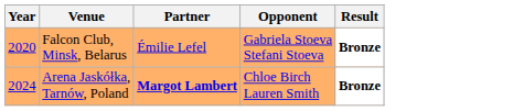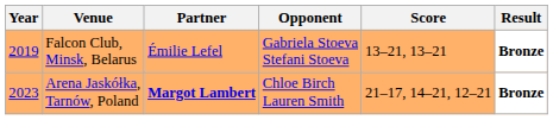 <table class="sortable wikitable" style="font-size: 90%;">
 <tr>
 <th>Year</th>
 <th>Venue</th>
 <th>Partner</th>
 <th>Opponent</th>
+<th>Score</th>
 <th>Result</th>
 </tr>
 <tr style="background:#FFB069">
-<td align="center"><a href='#'>2020</a></td>
+<td align="center"><a href='#'>2019</a></td>
 <td align="left">Falcon Club,<br><a href='#'>Minsk</a>, Belarus</td>
 <td align="left"> <a href='#'>Émilie Lefel</a></td>
 <td align="left"> <a href='#'>Gabriela Stoeva</a><br> <a href='#'>Stefani Stoeva</a></td>
+<td align="left">13–21, 13–21</td>
 <td style="text-align:left; background:white"> <strong>Bronze</strong></td>
 </tr>
 <tr style="background:#FFB069">
-<td align="center"><a href='#'>2024</a></td>
+<td align="center"><a href='#'>2023</a></td>
 <td align="left"><a href='#'>Arena Jaskółka</a>,<br><a href='#'>Tarnów</a>, Poland</td>
 <td align="left"><strong> <a href='#'>Margot Lambert</a></strong></td>
 <td align="left"> <a href='#'>Chloe Birch</a><br> <a href='#'>Lauren Smith</a></td>
+<td align="left">21–17, 14–21, 12–21</td>
 <td style="text-align:left; background:white"> <strong>Bronze</strong></td>
 </tr>
 </table>
